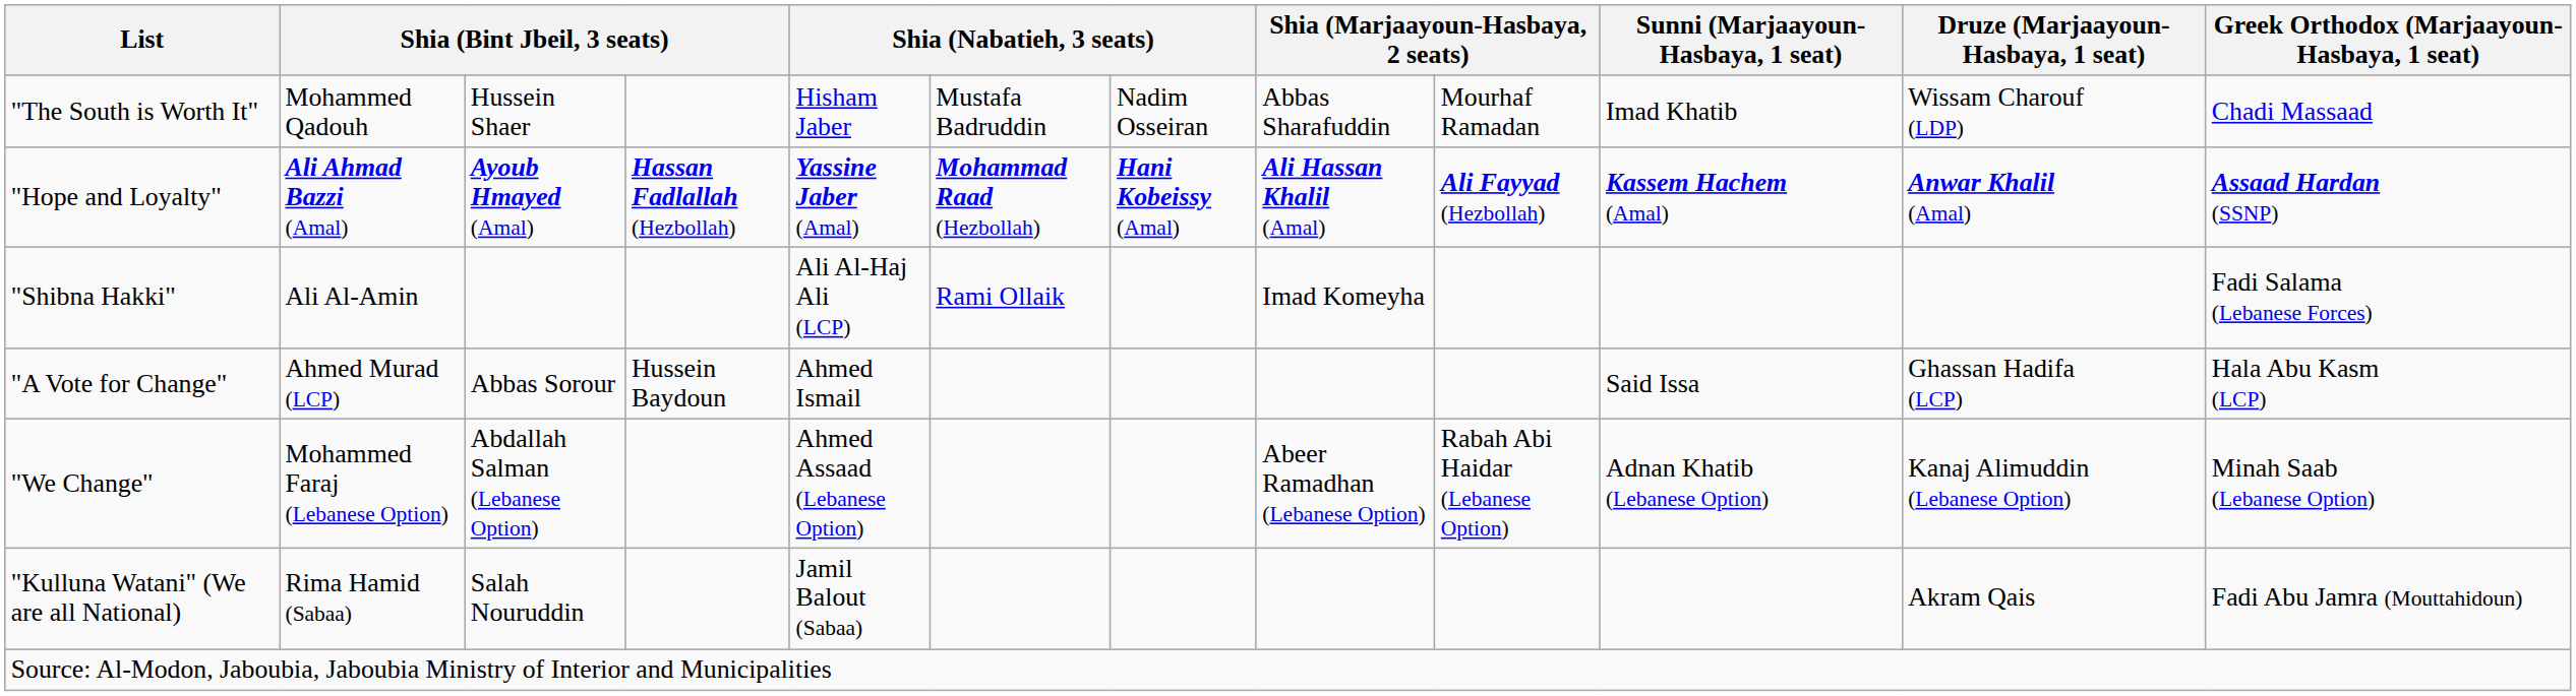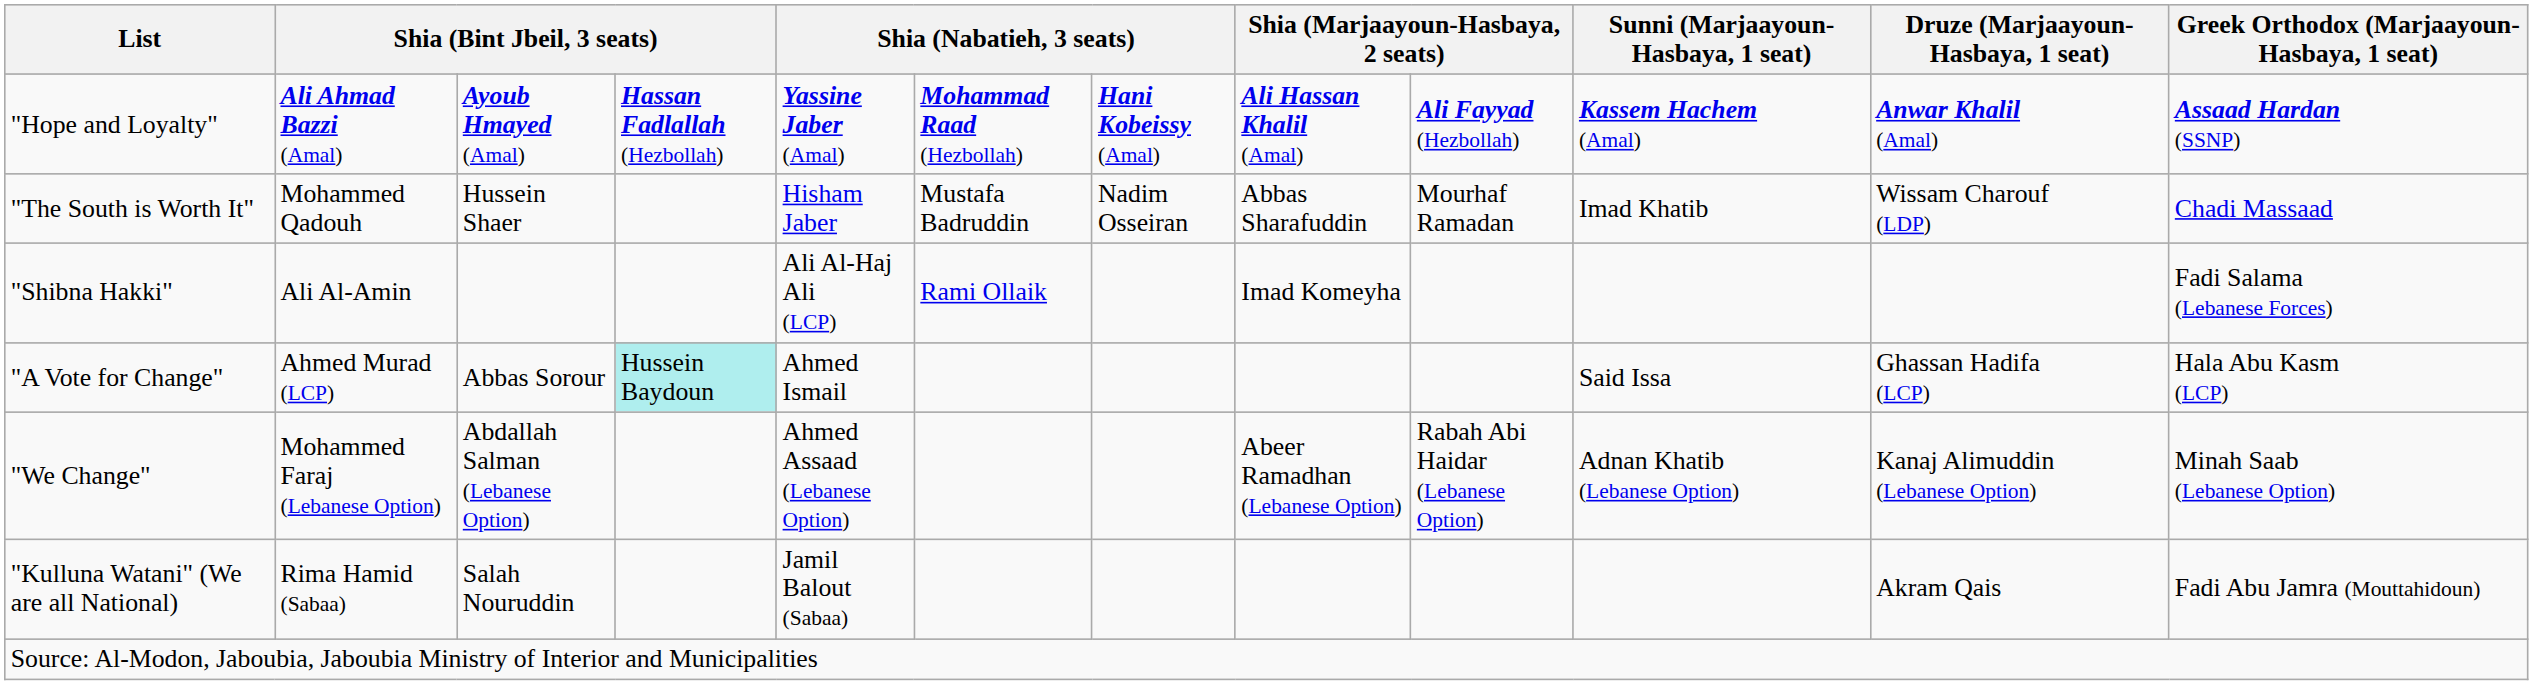 <table class="wikitable" style="text-align:left">
 <tr>
 <th>List</th>
 <th colspan="3">Shia (Bint Jbeil, 3 seats)</th>
 <th colspan="3">Shia (Nabatieh, 3 seats)</th>
 <th colspan="2">Shia (Marjaayoun-Hasbaya, 2 seats)</th>
 <th>Sunni (Marjaayoun-Hasbaya, 1 seat)</th>
 <th>Druze (Marjaayoun-Hasbaya, 1 seat)</th>
 <th>Greek Orthodox (Marjaayoun-Hasbaya, 1 seat)</th>
+</tr>
+<tr>
+<td align="left">"Hope and Loyalty"</td>
+<td><strong><em><a href='#'>Ali Ahmad Bazzi</a></em></strong><br><small>(<a href='#'>Amal</a>)</small></td>
+<td><strong><em><a href='#'>Ayoub Hmayed</a></em></strong><br><small>(<a href='#'>Amal</a>)</small></td>
+<td><strong><em><a href='#'>Hassan Fadlallah</a></em></strong><br><small>(<a href='#'>Hezbollah</a>)</small></td>
+<td><strong><em><a href='#'>Yassine Jaber</a></em></strong><br><small>(<a href='#'>Amal</a>)</small></td>
+<td><strong><em><a href='#'>Mohammad Raad</a></em></strong><br><small>(<a href='#'>Hezbollah</a>)</small></td>
+<td><strong><em><a href='#'>Hani Kobeissy</a></em></strong><br><small>(<a href='#'>Amal</a>)</small></td>
+<td><strong><em><a href='#'>Ali Hassan Khalil</a></em></strong><br><small>(<a href='#'>Amal</a>)</small></td>
+<td><strong><em><a href='#'>Ali Fayyad</a></em></strong><br><small>(<a href='#'>Hezbollah</a>)</small></td>
+<td><strong><em><a href='#'>Kassem Hachem</a></em></strong><br><small>(<a href='#'>Amal</a>)</small></td>
+<td><strong><em><a href='#'>Anwar Khalil</a></em></strong><br><small>(<a href='#'>Amal</a>)</small></td>
+<td><strong><em><a href='#'>Assaad Hardan</a></em></strong><br><small>(<a href='#'>SSNP</a>)</small></td>
 </tr>
 <tr>
 <td align="left">"The South is Worth It"</td>
 <td>Mohammed Qadouh</td>
 <td>Hussein Shaer</td>
 <td></td>
 <td><a href='#'>Hisham Jaber</a></td>
 <td>Mustafa Badruddin</td>
 <td>Nadim Osseiran</td>
 <td>Abbas Sharafuddin</td>
 <td>Mourhaf Ramadan</td>
 <td>Imad Khatib</td>
 <td>Wissam Charouf<br><small>(<a href='#'>LDP</a>)</small></td>
 <td><a href='#'>Chadi Massaad</a></td>
-</tr>
-<tr>
-<td align="left">"Hope and Loyalty"</td>
-<td><strong><em><a href='#'>Ali Ahmad Bazzi</a></em></strong><br><small>(<a href='#'>Amal</a>)</small></td>
-<td><strong><em><a href='#'>Ayoub Hmayed</a></em></strong><br><small>(<a href='#'>Amal</a>)</small></td>
-<td><strong><em><a href='#'>Hassan Fadlallah</a></em></strong><br><small>(<a href='#'>Hezbollah</a>)</small></td>
-<td><strong><em><a href='#'>Yassine Jaber</a></em></strong><br><small>(<a href='#'>Amal</a>)</small></td>
-<td><strong><em><a href='#'>Mohammad Raad</a></em></strong><br><small>(<a href='#'>Hezbollah</a>)</small></td>
-<td><strong><em><a href='#'>Hani Kobeissy</a></em></strong><br><small>(<a href='#'>Amal</a>)</small></td>
-<td><strong><em><a href='#'>Ali Hassan Khalil</a></em></strong><br><small>(<a href='#'>Amal</a>)</small></td>
-<td><strong><em><a href='#'>Ali Fayyad</a></em></strong><br><small>(<a href='#'>Hezbollah</a>)</small></td>
-<td><strong><em><a href='#'>Kassem Hachem</a></em></strong><br><small>(<a href='#'>Amal</a>)</small></td>
-<td><strong><em><a href='#'>Anwar Khalil</a></em></strong><br><small>(<a href='#'>Amal</a>)</small></td>
-<td><strong><em><a href='#'>Assaad Hardan</a></em></strong><br><small>(<a href='#'>SSNP</a>)</small></td>
 </tr>
 <tr>
 <td align="left">"Shibna Hakki"</td>
 <td>Ali Al-Amin</td>
 <td></td>
 <td></td>
 <td>Ali Al-Haj Ali<br><small>(<a href='#'>LCP</a>)</small></td>
 <td><a href='#'>Rami Ollaik</a></td>
 <td></td>
 <td>Imad Komeyha</td>
 <td></td>
 <td></td>
 <td></td>
 <td>Fadi Salama<br><small>(<a href='#'>Lebanese Forces</a>)</small></td>
 </tr>
 <tr>
 <td align="left">"A Vote for Change"</td>
 <td>Ahmed Murad<br><small>(<a href='#'>LCP</a>)</small></td>
 <td>Abbas Sorour</td>
-<td>Hussein Baydoun</td>
+<td style="background: paleturquoise;">Hussein Baydoun</td>
 <td>Ahmed Ismail</td>
 <td></td>
 <td></td>
 <td></td>
 <td></td>
 <td>Said Issa</td>
 <td>Ghassan Hadifa<br><small>(<a href='#'>LCP</a>)</small></td>
 <td>Hala Abu Kasm<br><small>(<a href='#'>LCP</a>)</small></td>
 </tr>
 <tr>
 <td align="left">"We Change"</td>
 <td>Mohammed Faraj<br><small>(<a href='#'>Lebanese Option</a>)</small></td>
 <td>Abdallah Salman<br><small>(<a href='#'>Lebanese Option</a>)</small></td>
 <td></td>
 <td>Ahmed Assaad<br><small>(<a href='#'>Lebanese Option</a>)</small></td>
 <td></td>
 <td></td>
 <td>Abeer Ramadhan<br><small>(<a href='#'>Lebanese Option</a>)</small></td>
 <td>Rabah Abi Haidar<br><small>(<a href='#'>Lebanese Option</a>)</small></td>
 <td>Adnan Khatib<br><small>(<a href='#'>Lebanese Option</a>)</small></td>
 <td>Kanaj Alimuddin<br><small>(<a href='#'>Lebanese Option</a>)</small></td>
 <td>Minah Saab<br><small>(<a href='#'>Lebanese Option</a>)</small></td>
 </tr>
 <tr>
 <td align="left">"Kulluna Watani" (We are all National)</td>
 <td>Rima Hamid<br><small>(Sabaa)</small></td>
 <td>Salah Nouruddin</td>
 <td></td>
 <td>Jamil Balout<br><small>(Sabaa)</small></td>
 <td></td>
 <td></td>
 <td></td>
 <td></td>
 <td></td>
 <td>Akram Qais</td>
 <td>Fadi Abu Jamra <small>(Mouttahidoun)</small></td>
 </tr>
 <tr>
 <td colspan="12" style="text-align:left;">Source: Al-Modon, Jaboubia, Jaboubia Ministry of Interior and Municipalities</td>
 </tr>
 </table>
